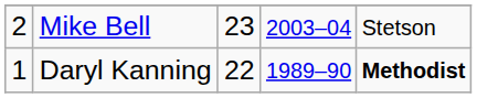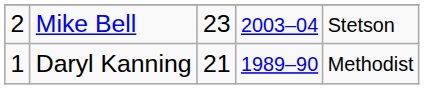 <table class="wikitable">
 <tr>
 </tr>
 <tr>
 <td>2</td>
 <td><a href='#'>Mike Bell</a></td>
 <td>23</td>
 <td style="font-size:80%;"><a href='#'>2003–04</a></td>
 <td style="font-size:80%;">Stetson</td>
 </tr>
 <tr>
 <td>1</td>
 <td>Daryl Kanning</td>
-<td>22</td>
+<td>21</td>
 <td style="font-size:80%;"><a href='#'>1989–90</a></td>
-<td style="font-size:80%;"><strong>Methodist</strong></td>
+<td style="font-size:80%;">Methodist</td>
 </tr>
 </table>
